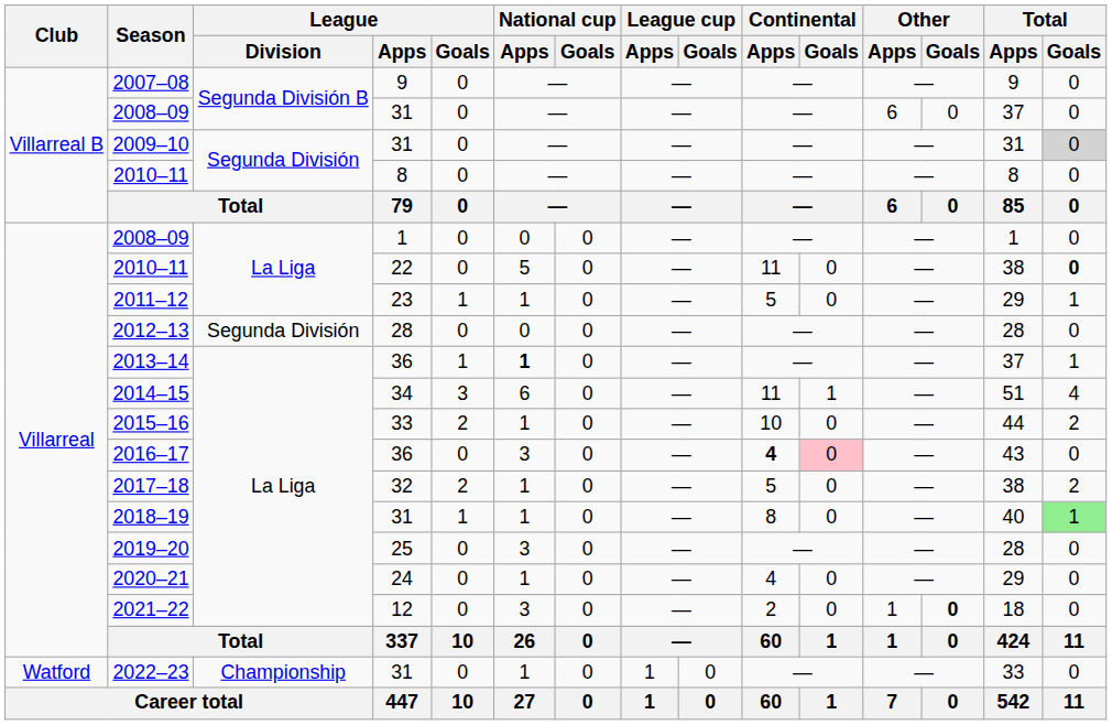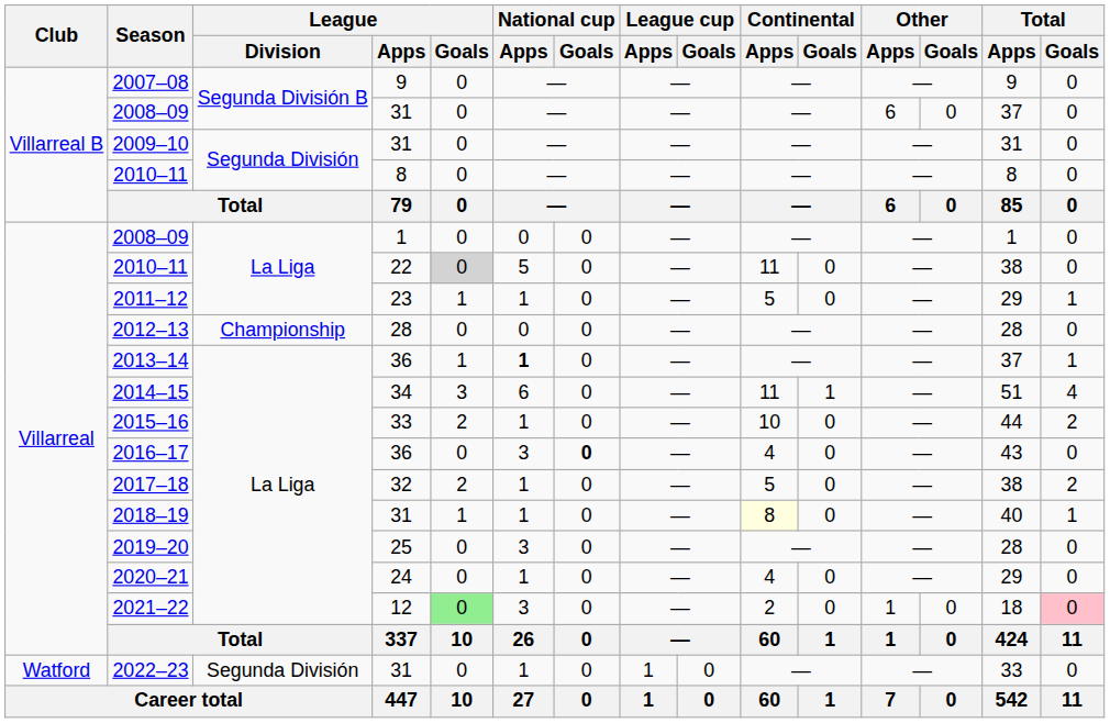 <table class="wikitable" style="text-align:center">
 <tr>
 <th rowspan="2">Club</th>
 <th rowspan="2">Season</th>
 <th colspan="3">League</th>
 <th colspan="2">National cup</th>
 <th colspan="2">League cup</th>
 <th colspan="2">Continental</th>
 <th colspan="2">Other</th>
 <th colspan="2">Total</th>
 </tr>
 <tr>
 <th>Division</th>
 <th>Apps</th>
 <th>Goals</th>
 <th>Apps</th>
 <th>Goals</th>
 <th>Apps</th>
 <th>Goals</th>
 <th>Apps</th>
 <th>Goals</th>
 <th>Apps</th>
 <th>Goals</th>
 <th>Apps</th>
 <th>Goals</th>
 </tr>
 <tr>
 <td rowspan="5"><a href='#'>Villarreal B</a></td>
 <td><a href='#'>2007–08</a></td>
 <td rowspan="2"><a href='#'>Segunda División B</a></td>
 <td>9</td>
 <td>0</td>
 <td colspan="2">—</td>
 <td colspan="2">—</td>
 <td colspan="2">—</td>
 <td colspan="2">—</td>
 <td>9</td>
 <td>0</td>
 </tr>
 <tr>
 <td><a href='#'>2008–09</a></td>
 <td>31</td>
 <td>0</td>
 <td colspan="2">—</td>
 <td colspan="2">—</td>
 <td colspan="2">—</td>
 <td>6</td>
 <td>0</td>
 <td>37</td>
 <td>0</td>
 </tr>
 <tr>
 <td><a href='#'>2009–10</a></td>
 <td rowspan="2"><a href='#'>Segunda División</a></td>
 <td>31</td>
 <td>0</td>
 <td colspan="2">—</td>
 <td colspan="2">—</td>
 <td colspan="2">—</td>
 <td colspan="2">—</td>
 <td>31</td>
-<td style="background: lightgrey;">0</td>
+<td>0</td>
 </tr>
 <tr>
 <td><a href='#'>2010–11</a></td>
 <td>8</td>
 <td>0</td>
 <td colspan="2">—</td>
 <td colspan="2">—</td>
 <td colspan="2">—</td>
 <td colspan="2">—</td>
 <td>8</td>
 <td>0</td>
 </tr>
 <tr>
 <th colspan="2">Total</th>
 <th>79</th>
 <th>0</th>
 <th colspan="2">—</th>
 <th colspan="2">—</th>
 <th colspan="2">—</th>
 <th>6</th>
 <th>0</th>
 <th>85</th>
 <th>0</th>
 </tr>
 <tr>
 <td rowspan="14"><a href='#'>Villarreal</a></td>
 <td><a href='#'>2008–09</a></td>
 <td rowspan="3"><a href='#'>La Liga</a></td>
 <td>1</td>
 <td>0</td>
 <td>0</td>
 <td>0</td>
 <td colspan="2">—</td>
 <td colspan="2">—</td>
 <td colspan="2">—</td>
 <td>1</td>
 <td>0</td>
 </tr>
 <tr>
 <td><a href='#'>2010–11</a></td>
 <td>22</td>
-<td>0</td>
+<td style="background: lightgrey;">0</td>
 <td>5</td>
 <td>0</td>
 <td colspan="2">—</td>
 <td>11</td>
 <td>0</td>
 <td colspan="2">—</td>
 <td>38</td>
-<td><strong>0</strong></td>
+<td>0</td>
 </tr>
 <tr>
 <td><a href='#'>2011–12</a></td>
 <td>23</td>
 <td>1</td>
 <td>1</td>
 <td>0</td>
 <td colspan="2">—</td>
 <td>5</td>
 <td>0</td>
 <td colspan="2">—</td>
 <td>29</td>
 <td>1</td>
 </tr>
 <tr>
 <td><a href='#'>2012–13</a></td>
-<td>Segunda División</td>
+<td><a href='#'>Championship</a></td>
 <td>28</td>
 <td>0</td>
 <td>0</td>
 <td>0</td>
 <td colspan="2">—</td>
 <td colspan="2">—</td>
 <td colspan="2">—</td>
 <td>28</td>
 <td>0</td>
 </tr>
 <tr>
 <td><a href='#'>2013–14</a></td>
 <td rowspan="9">La Liga</td>
 <td>36</td>
 <td>1</td>
 <td><strong>1</strong></td>
 <td>0</td>
 <td colspan="2">—</td>
 <td colspan="2">—</td>
 <td colspan="2">—</td>
 <td>37</td>
 <td>1</td>
 </tr>
 <tr>
 <td><a href='#'>2014–15</a></td>
 <td>34</td>
 <td>3</td>
 <td>6</td>
 <td>0</td>
 <td colspan="2">—</td>
 <td>11</td>
 <td>1</td>
 <td colspan="2">—</td>
 <td>51</td>
 <td>4</td>
 </tr>
 <tr>
 <td><a href='#'>2015–16</a></td>
 <td>33</td>
 <td>2</td>
 <td>1</td>
 <td>0</td>
 <td colspan="2">—</td>
 <td>10</td>
 <td>0</td>
 <td colspan="2">—</td>
 <td>44</td>
 <td>2</td>
 </tr>
 <tr>
 <td><a href='#'>2016–17</a></td>
 <td>36</td>
 <td>0</td>
 <td>3</td>
+<td><strong>0</strong></td>
+<td colspan="2">—</td>
+<td>4</td>
 <td>0</td>
-<td colspan="2">—</td>
-<td><strong>4</strong></td>
-<td style="background: pink;">0</td>
 <td colspan="2">—</td>
 <td>43</td>
 <td>0</td>
 </tr>
 <tr>
 <td><a href='#'>2017–18</a></td>
 <td>32</td>
 <td>2</td>
 <td>1</td>
 <td>0</td>
 <td colspan="2">—</td>
 <td>5</td>
 <td>0</td>
 <td colspan="2">—</td>
 <td>38</td>
 <td>2</td>
 </tr>
 <tr>
 <td><a href='#'>2018–19</a></td>
 <td>31</td>
 <td>1</td>
 <td>1</td>
 <td>0</td>
 <td colspan="2">—</td>
-<td>8</td>
+<td style="background: lightyellow;">8</td>
 <td>0</td>
 <td colspan="2">—</td>
 <td>40</td>
-<td style="background: lightgreen;">1</td>
+<td>1</td>
 </tr>
 <tr>
 <td><a href='#'>2019–20</a></td>
 <td>25</td>
 <td>0</td>
 <td>3</td>
 <td>0</td>
 <td colspan="2">—</td>
 <td colspan="2">—</td>
 <td colspan="2">—</td>
 <td>28</td>
 <td>0</td>
 </tr>
 <tr>
 <td><a href='#'>2020–21</a></td>
 <td>24</td>
 <td>0</td>
 <td>1</td>
 <td>0</td>
 <td colspan="2">—</td>
 <td>4</td>
 <td>0</td>
 <td colspan="2">—</td>
 <td>29</td>
 <td>0</td>
 </tr>
 <tr>
 <td><a href='#'>2021–22</a></td>
 <td>12</td>
-<td>0</td>
+<td style="background: lightgreen;">0</td>
 <td>3</td>
 <td>0</td>
 <td colspan="2">—</td>
 <td>2</td>
 <td>0</td>
 <td>1</td>
-<td><strong>0</strong></td>
+<td>0</td>
 <td>18</td>
-<td>0</td>
+<td style="background: pink;">0</td>
 </tr>
 <tr>
 <th colspan="2">Total</th>
 <th>337</th>
 <th>10</th>
 <th>26</th>
 <th>0</th>
 <th colspan="2">—</th>
 <th>60</th>
 <th>1</th>
 <th>1</th>
 <th>0</th>
 <th>424</th>
 <th>11</th>
 </tr>
 <tr>
 <td><a href='#'>Watford</a></td>
 <td><a href='#'>2022–23</a></td>
-<td><a href='#'>Championship</a></td>
+<td>Segunda División</td>
 <td>31</td>
 <td>0</td>
 <td>1</td>
 <td>0</td>
 <td>1</td>
 <td>0</td>
 <td colspan="2">—</td>
 <td colspan="2">—</td>
 <td>33</td>
 <td>0</td>
 </tr>
 <tr>
 <th colspan="3">Career total</th>
 <th>447</th>
 <th>10</th>
 <th>27</th>
 <th>0</th>
 <th>1</th>
 <th>0</th>
 <th>60</th>
 <th>1</th>
 <th>7</th>
 <th>0</th>
 <th>542</th>
 <th>11</th>
 </tr>
 </table>
